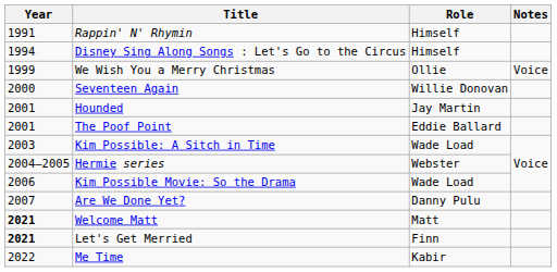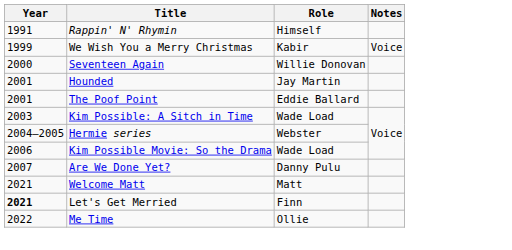 <table class="wikitable sortable">
 <tr>
 <th>Year</th>
 <th>Title</th>
 <th>Role</th>
 <th class="unsortable">Notes</th>
 </tr>
 <tr>
 <td>1991</td>
 <td><em>Rappin' N' Rhymin<strong></td>
 <td>Himself</td>
 <td></td>
 </tr>
 <tr>
-<td>1994</td>
-<td></em><a href='#'>Disney Sing Along Songs</a> : Let's Go to the Circus<em></td>
-<td>Himself</td>
-<td></td>
-</tr>
-<tr>
 <td>1999</td>
 <td></em>We Wish You a Merry Christmas<em></td>
-<td>Ollie</td>
+<td>Kabir</td>
 <td>Voice</td>
 </tr>
 <tr>
 <td>2000</td>
 <td></em><a href='#'>Seventeen Again</a><em></td>
 <td>Willie Donovan</td>
 <td></td>
 </tr>
 <tr>
 <td>2001</td>
 <td></em><a href='#'>Hounded</a><em></td>
 <td>Jay Martin</td>
 <td></td>
 </tr>
 <tr>
 <td>2001</td>
 <td></em><a href='#'>The Poof Point</a><em></td>
 <td>Eddie Ballard</td>
 <td></td>
 </tr>
 <tr>
 <td>2003</td>
 <td></em><a href='#'>Kim Possible: A Sitch in Time</a><em></td>
 <td>Wade Load</td>
 <td rowspan="3">Voice</td>
 </tr>
 <tr>
 <td>2004–2005</td>
 <td></em><a href='#'>Hermie</a><em> series</td>
 <td>Webster</td>
 </tr>
 <tr>
 <td>2006</td>
 <td></em><a href='#'>Kim Possible Movie: So the Drama</a><em></td>
 <td>Wade Load</td>
 </tr>
 <tr>
 <td>2007</td>
 <td></em><a href='#'>Are We Done Yet?</a><em></td>
 <td>Danny Pulu</td>
 <td></td>
 </tr>
 <tr>
-<td><strong>2021</strong></td>
+<td>2021</td>
 <td></em><a href='#'>Welcome Matt</a><em></td>
 <td>Matt</td>
 <td></td>
 </tr>
 <tr>
 <td><strong>2021</strong></td>
 <td></em>Let's Get Merried<em></td>
 <td>Finn</td>
 <td></td>
 </tr>
 <tr>
 <td>2022</td>
 <td></em><a href='#'>Me Time</a><em></td>
-<td>Kabir</td>
+<td>Ollie</td>
 <td></td>
 </tr>
 </table>
